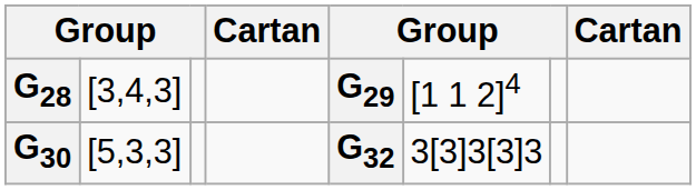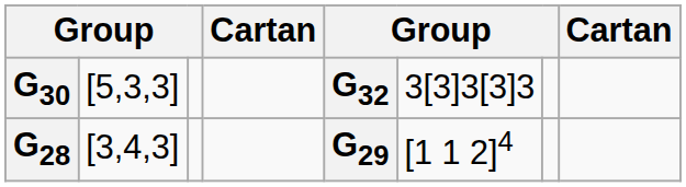 <table class=wikitable>
 <tr>
 <th colspan=3>Group</th>
 <th>Cartan</th>
 <th colspan=3>Group</th>
 <th>Cartan</th>
+</tr>
+<tr>
+<th>G<sub>30</sub></th>
+<td>[5,3,3]</td>
+<td></td>
+<td></td>
+<th>G<sub>32</sub></th>
+<td>3[3]3[3]3</td>
+<td></td>
+<td></td>
 </tr>
 <tr>
 <th>G<sub>28</sub></th>
 <td>[3,4,3]</td>
 <td></td>
 <td></td>
 <th>G<sub>29</sub></th>
 <td>[1 1 2]<sup>4</sup></td>
 <td></td>
 <td></td>
 </tr>
-<tr>
-<th>G<sub>30</sub></th>
-<td>[5,3,3]</td>
-<td></td>
-<td></td>
-<th>G<sub>32</sub></th>
-<td>3[3]3[3]3</td>
-<td></td>
-<td></td>
-</tr>
 </table>
